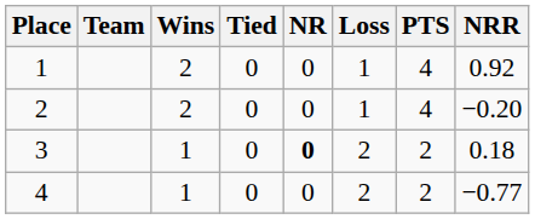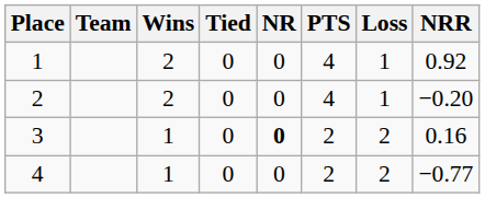 <table class="wikitable">
 <tr>
 <th>Place</th>
 <th>Team</th>
 <th>Wins</th>
 <th>Tied</th>
 <th>NR</th>
+<th>PTS</th>
 <th>Loss</th>
-<th>PTS</th>
 <th>NRR</th>
 </tr>
 <tr align="center">
 <td>1</td>
 <td align="left"></td>
 <td>2</td>
 <td>0</td>
 <td>0</td>
+<td>4</td>
 <td>1</td>
-<td>4</td>
 <td>0.92</td>
 </tr>
 <tr align="center">
 <td>2</td>
 <td align="left"></td>
 <td>2</td>
 <td>0</td>
 <td>0</td>
+<td>4</td>
 <td>1</td>
-<td>4</td>
 <td>−0.20</td>
 </tr>
 <tr align="center">
 <td>3</td>
 <td align="left"></td>
 <td>1</td>
 <td>0</td>
 <td><strong>0</strong></td>
 <td>2</td>
 <td>2</td>
-<td>0.18</td>
+<td>0.16</td>
 </tr>
 <tr align="center">
 <td>4</td>
 <td align="left"></td>
 <td>1</td>
 <td>0</td>
 <td>0</td>
 <td>2</td>
 <td>2</td>
 <td>−0.77</td>
 </tr>
 </table>
